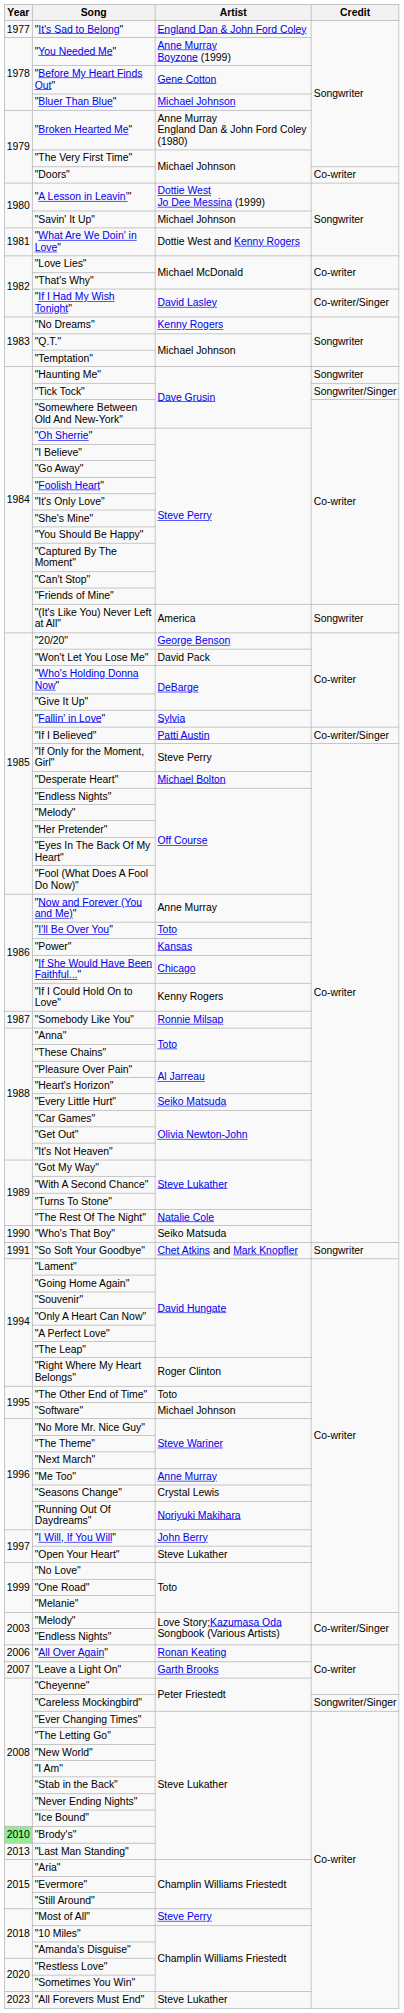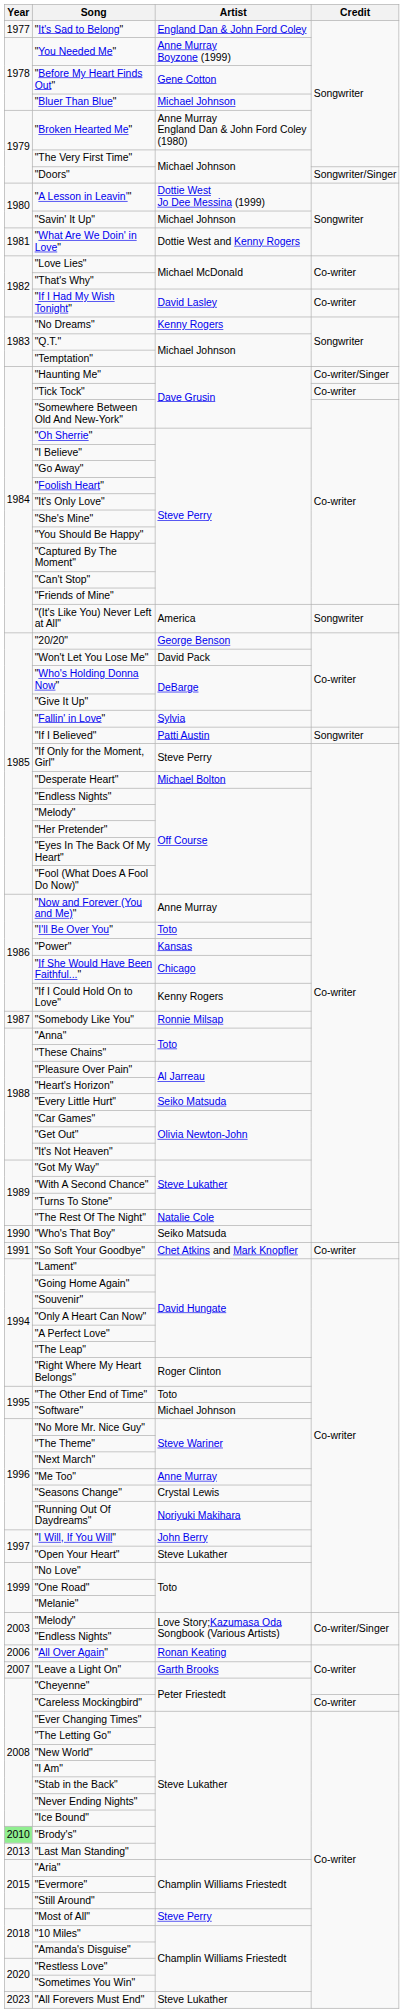 <table class="wikitable sortable">
 <tr>
 <th>Year</th>
 <th>Song</th>
 <th>Artist</th>
 <th>Credit</th>
 </tr>
 <tr>
 <td rowspan+"1">1977</td>
 <td>"<a href='#'>It's Sad to Belong</a>"</td>
 <td><a href='#'>England Dan & John Ford Coley</a></td>
 <td rowspan="6">Songwriter</td>
 </tr>
 <tr>
 <td rowspan="3">1978</td>
 <td>"<a href='#'>You Needed Me</a>"</td>
 <td><a href='#'>Anne Murray</a><br><a href='#'>Boyzone</a> (1999)</td>
 </tr>
 <tr>
 <td>"<a href='#'>Before My Heart Finds Out</a>"</td>
 <td><a href='#'>Gene Cotton</a></td>
 </tr>
 <tr>
 <td>"<a href='#'>Bluer Than Blue</a>"</td>
 <td><a href='#'>Michael Johnson</a></td>
 </tr>
 <tr>
 <td rowspan="3">1979</td>
 <td>"<a href='#'>Broken Hearted Me</a>"</td>
 <td>Anne Murray<br>England Dan & John Ford Coley (1980)</td>
 </tr>
 <tr>
 <td>"The Very First Time"</td>
 <td rowspan="2">Michael Johnson</td>
 </tr>
 <tr>
 <td>"Doors"</td>
-<td rowspan="1">Co-writer</td>
+<td rowspan="1">Songwriter/Singer</td>
 </tr>
 <tr>
 <td rowspan="2">1980</td>
 <td>"<a href='#'>A Lesson in Leavin'</a>"</td>
 <td><a href='#'>Dottie West</a><br><a href='#'>Jo Dee Messina</a> (1999)</td>
 <td rowspan="3">Songwriter</td>
 </tr>
 <tr>
 <td>"Savin' It Up"</td>
 <td>Michael Johnson</td>
 </tr>
 <tr>
 <td rowspan="1">1981</td>
 <td>"<a href='#'>What Are We Doin' in Love</a>"</td>
 <td>Dottie West and <a href='#'>Kenny Rogers</a></td>
 </tr>
 <tr>
 <td rowspan="3">1982</td>
 <td>"Love Lies"</td>
 <td rowspan="2">Michael McDonald</td>
 <td rowspan="2">Co-writer</td>
 </tr>
 <tr>
 <td>"That's Why"</td>
 </tr>
 <tr>
 <td>"<a href='#'>If I Had My Wish Tonight</a>"</td>
 <td><a href='#'>David Lasley</a></td>
-<td>Co-writer/Singer</td>
+<td>Co-writer</td>
 </tr>
 <tr>
 <td rowspan="3">1983</td>
 <td>"No Dreams"</td>
 <td><a href='#'>Kenny Rogers</a></td>
 <td rowspan="3">Songwriter</td>
 </tr>
 <tr>
 <td>"Q.T."</td>
 <td rowspan="2">Michael Johnson</td>
 </tr>
 <tr>
 <td>"Temptation"</td>
 </tr>
 <tr>
 <td rowspan="14">1984</td>
 <td>"Haunting Me"</td>
 <td rowspan="3"><a href='#'>Dave Grusin</a></td>
-<td>Songwriter</td>
+<td>Co-writer/Singer</td>
 </tr>
 <tr>
 <td>"Tick Tock"</td>
-<td rowspan="1">Songwriter/Singer</td>
+<td>Co-writer</td>
 </tr>
 <tr>
 <td>"Somewhere Between Old And New-York"</td>
 <td rowspan="11">Co-writer</td>
 </tr>
 <tr>
 <td>"<a href='#'>Oh Sherrie</a>"</td>
 <td rowspan="10"><a href='#'>Steve Perry</a></td>
 </tr>
 <tr>
 <td>"I Believe"</td>
 </tr>
 <tr>
 <td>"Go Away"</td>
 </tr>
 <tr>
 <td>"<a href='#'>Foolish Heart</a>"</td>
 </tr>
 <tr>
 <td>"It's Only Love"</td>
 </tr>
 <tr>
 <td>"She's Mine"</td>
 </tr>
 <tr>
 <td>"You Should Be Happy"</td>
 </tr>
 <tr>
 <td>"Captured By The Moment"</td>
 </tr>
 <tr>
 <td>"Can't Stop"</td>
 </tr>
 <tr>
 <td>"Friends of Mine"</td>
 </tr>
 <tr>
 <td>"(It's Like You) Never Left at All"</td>
 <td>America</td>
 <td>Songwriter</td>
 </tr>
 <tr>
 <td rowspan="13">1985</td>
 <td>"20/20"</td>
 <td><a href='#'>George Benson</a></td>
 <td rowspan="5">Co-writer</td>
 </tr>
 <tr>
 <td>"Won't Let You Lose Me"</td>
 <td>David Pack</td>
 </tr>
 <tr>
 <td>"<a href='#'>Who's Holding Donna Now</a>"</td>
 <td rowspan="2"><a href='#'>DeBarge</a></td>
 </tr>
 <tr>
 <td>"Give It Up"</td>
 </tr>
 <tr>
 <td>"<a href='#'>Fallin' in Love</a>"</td>
 <td><a href='#'>Sylvia</a></td>
 </tr>
 <tr>
 <td>"If I Believed"</td>
 <td><a href='#'>Patti Austin</a></td>
-<td>Co-writer/Singer</td>
+<td>Songwriter</td>
 </tr>
 <tr>
 <td>"If Only for the Moment, Girl"</td>
 <td>Steve Perry</td>
 <td rowspan="26">Co-writer</td>
 </tr>
 <tr>
 <td>"Desperate Heart"</td>
 <td><a href='#'>Michael Bolton</a></td>
 </tr>
 <tr>
 <td>"Endless Nights"</td>
 <td rowspan="5"><a href='#'>Off Course</a></td>
 </tr>
 <tr>
 <td>"Melody"</td>
 </tr>
 <tr>
 <td>"Her Pretender"</td>
 </tr>
 <tr>
 <td>"Eyes In The Back Of My Heart"</td>
 </tr>
 <tr>
 <td>"Fool (What Does A Fool Do Now)"</td>
 </tr>
 <tr>
 <td rowspan="5">1986</td>
 <td>"<a href='#'>Now and Forever (You and Me)</a>"</td>
 <td>Anne Murray</td>
 </tr>
 <tr>
 <td>"<a href='#'>I'll Be Over You</a>"</td>
 <td><a href='#'>Toto</a></td>
 </tr>
 <tr>
 <td>"Power"</td>
 <td><a href='#'>Kansas</a></td>
 </tr>
 <tr>
 <td>"<a href='#'>If She Would Have Been Faithful...</a>"</td>
 <td><a href='#'>Chicago</a></td>
 </tr>
 <tr>
 <td>"If I Could Hold On to Love"</td>
 <td>Kenny Rogers</td>
 </tr>
 <tr>
 <td>1987</td>
 <td>"Somebody Like You"</td>
 <td><a href='#'>Ronnie Milsap</a></td>
 </tr>
 <tr>
 <td rowspan="8">1988</td>
 <td>"Anna"</td>
 <td rowspan="2"><a href='#'>Toto</a></td>
 </tr>
 <tr>
 <td>"These Chains"</td>
 </tr>
 <tr>
 <td>"Pleasure Over Pain"</td>
 <td rowspan="2"><a href='#'>Al Jarreau</a></td>
 </tr>
 <tr>
 <td>"Heart's Horizon"</td>
 </tr>
 <tr>
 <td>"Every Little Hurt"</td>
 <td rowspan="1"><a href='#'>Seiko Matsuda</a></td>
 </tr>
 <tr>
 <td>"Car Games"</td>
 <td rowspan="3"><a href='#'>Olivia Newton-John</a></td>
 </tr>
 <tr>
 <td>"Get Out"</td>
 </tr>
 <tr>
 <td>"It's Not Heaven"</td>
 </tr>
 <tr>
 <td rowspan="4">1989</td>
 <td>"Got My Way"</td>
 <td rowspan="3"><a href='#'>Steve Lukather</a></td>
 </tr>
 <tr>
 <td>"With A Second Chance"</td>
 </tr>
 <tr>
 <td>"Turns To Stone"</td>
 </tr>
 <tr>
 <td>"The Rest Of The Night"</td>
 <td><a href='#'>Natalie Cole</a></td>
 </tr>
 <tr>
 <td rowspan="1">1990</td>
 <td>"Who's That Boy"</td>
 <td rowspan="1">Seiko Matsuda</td>
 </tr>
 <tr>
 <td scoperow="1">1991</td>
 <td>"So Soft Your Goodbye"</td>
 <td><a href='#'>Chet Atkins</a> and <a href='#'>Mark Knopfler</a></td>
-<td>Songwriter</td>
+<td>Co-writer</td>
 </tr>
 <tr>
 <td rowspan="7">1994</td>
 <td>"Lament"</td>
 <td rowspan="6"><a href='#'>David Hungate</a></td>
 <td rowspan="20">Co-writer</td>
 </tr>
 <tr>
 <td>"Going Home Again"</td>
 </tr>
 <tr>
 <td>"Souvenir"</td>
 </tr>
 <tr>
 <td>"Only A Heart Can Now"</td>
 </tr>
 <tr>
 <td>"A Perfect Love"</td>
 </tr>
 <tr>
 <td>"The Leap"</td>
 </tr>
 <tr>
 <td>"Right Where My Heart Belongs"</td>
 <td>Roger Clinton</td>
 </tr>
 <tr>
 <td rowspan="2">1995</td>
 <td>"The Other End of Time"</td>
 <td>Toto</td>
 </tr>
 <tr>
 <td>"Software"</td>
 <td>Michael Johnson</td>
 </tr>
 <tr>
 <td rowspan="6">1996</td>
 <td>"No More Mr. Nice Guy"</td>
 <td rowspan="3"><a href='#'>Steve Wariner</a></td>
 </tr>
 <tr>
 <td>"The Theme"</td>
 </tr>
 <tr>
 <td>"Next March"</td>
 </tr>
 <tr>
 <td>"Me Too"</td>
 <td><a href='#'>Anne Murray</a></td>
 </tr>
 <tr>
 <td>"Seasons Change"</td>
 <td>Crystal Lewis</td>
 </tr>
 <tr>
 <td>"Running Out Of Daydreams"</td>
 <td><a href='#'>Noriyuki Makihara</a></td>
 </tr>
 <tr>
 <td rowspan="2">1997</td>
 <td>"<a href='#'>I Will, If You Will</a>"</td>
 <td><a href='#'>John Berry</a></td>
 </tr>
 <tr>
 <td>"Open Your Heart"</td>
 <td>Steve Lukather</td>
 </tr>
 <tr>
 <td rowspan="3">1999</td>
 <td>"No Love"</td>
 <td rowspan="3">Toto</td>
 </tr>
 <tr>
 <td>"One Road"</td>
 </tr>
 <tr>
 <td>"Melanie"</td>
 </tr>
 <tr>
 <td rowspan="2">2003</td>
 <td>"Melody"</td>
 <td rowspan="2">Love Story;<a href='#'>Kazumasa Oda</a> Songbook (Various Artists)</td>
 <td rowspan="2">Co-writer/Singer</td>
 </tr>
 <tr>
 <td>"Endless Nights"</td>
 </tr>
 <tr>
 <td scopeow="1">2006</td>
 <td>"<a href='#'>All Over Again</a>"</td>
 <td><a href='#'>Ronan Keating</a></td>
 <td rowspan="3">Co-writer</td>
 </tr>
 <tr>
 <td>2007</td>
 <td>"Leave a Light On"</td>
 <td><a href='#'>Garth Brooks</a></td>
 </tr>
 <tr>
 <td rowspan="9">2008</td>
 <td>"Cheyenne"</td>
 <td rowspan="2">Peter Friestedt</td>
 </tr>
 <tr>
 <td>"Careless Mockingbird"</td>
-<td rowspan="1">Songwriter/Singer</td>
+<td rowspan="1">Co-writer</td>
 </tr>
 <tr>
 <td>"Ever Changing Times"</td>
 <td rowspan="9">Steve Lukather</td>
 <td rowspan="20">Co-writer</td>
 </tr>
 <tr>
 <td>"The Letting Go"</td>
 </tr>
 <tr>
 <td>"New World"</td>
 </tr>
 <tr>
 <td>"I Am"</td>
 </tr>
 <tr>
 <td>"Stab in the Back"</td>
 </tr>
 <tr>
 <td>"Never Ending Nights"</td>
 </tr>
 <tr>
 <td>"Ice Bound"</td>
 </tr>
 <tr>
 <td style="background: lightgreen;">2010</td>
 <td>"Brody's"</td>
 </tr>
 <tr>
 <td>2013</td>
 <td>"Last Man Standing"</td>
 </tr>
 <tr>
 <td rowspan="3">2015</td>
 <td>"Aria"</td>
 <td rowspan="3">Champlin Williams Friestedt</td>
 </tr>
 <tr>
 <td>"Evermore"</td>
 </tr>
 <tr>
 <td>"Still Around"</td>
 </tr>
 <tr>
 <td rowspan="3">2018</td>
 <td>"Most of All" </td>
 <td><a href='#'>Steve Perry</a></td>
 </tr>
 <tr>
 <td>"10 Miles"</td>
 <td rowspan="4">Champlin Williams Friestedt</td>
 </tr>
 <tr>
 <td>"Amanda's Disguise"</td>
 </tr>
 <tr>
 <td rowspan="2">2020</td>
 <td>"Restless Love"</td>
 </tr>
 <tr>
 <td>"Sometimes You Win"</td>
 </tr>
 <tr>
 <td>2023</td>
 <td>"All Forevers Must End"</td>
 <td>Steve Lukather</td>
 </tr>
 </table>
